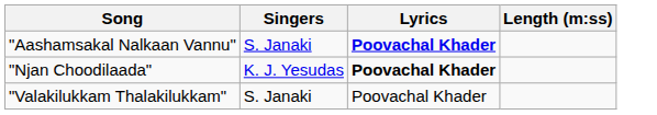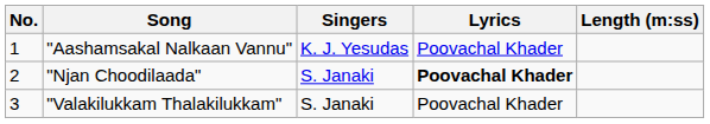 <table class="wikitable" style="font-size:95%;">
 <tr>
+<th>No.</th>
 <th>Song</th>
 <th>Singers</th>
 <th>Lyrics</th>
 <th>Length (m:ss)</th>
 </tr>
 <tr>
+<td>1</td>
 <td>"Aashamsakal Nalkaan Vannu"</td>
-<td><a href='#'>S. Janaki</a></td>
-<td><strong><a href='#'>Poovachal Khader</a></strong></td>
+<td><a href='#'>K. J. Yesudas</a></td>
+<td><a href='#'>Poovachal Khader</a></td>
 <td></td>
 </tr>
 <tr>
+<td>2</td>
 <td>"Njan Choodilaada"</td>
-<td><a href='#'>K. J. Yesudas</a></td>
+<td><a href='#'>S. Janaki</a></td>
 <td><strong>Poovachal Khader</strong></td>
 <td></td>
 </tr>
 <tr>
+<td>3</td>
 <td>"Valakilukkam Thalakilukkam"</td>
 <td>S. Janaki</td>
 <td>Poovachal Khader</td>
 <td></td>
 </tr>
 </table>
